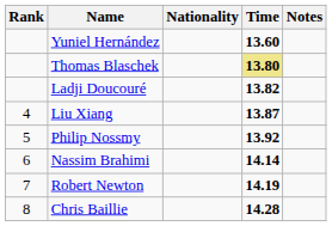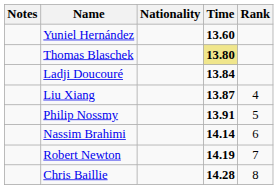 <table class="wikitable sortable" style="text-align:center">
 <tr>
-<th>Rank</th>
+<th>Notes</th>
 <th>Name</th>
 <th>Nationality</th>
 <th>Time</th>
-<th>Notes</th>
+<th>Rank</th>
 </tr>
 <tr>
 <td></td>
 <td align=left><a href='#'>Yuniel Hernández</a></td>
 <td align=left></td>
 <td><strong>13.60</strong></td>
 <td></td>
 </tr>
 <tr>
 <td></td>
 <td align=left><a href='#'>Thomas Blaschek</a></td>
 <td align=left></td>
 <td style="background: khaki;"><strong>13.80</strong></td>
 <td></td>
 </tr>
 <tr>
 <td></td>
 <td align=left><a href='#'>Ladji Doucouré</a></td>
 <td align=left></td>
-<td><strong>13.82</strong></td>
+<td><strong>13.84</strong></td>
 <td></td>
 </tr>
 <tr>
-<td>4</td>
+<td></td>
 <td align=left><a href='#'>Liu Xiang</a></td>
 <td align=left></td>
 <td><strong>13.87</strong></td>
-<td></td>
+<td>4</td>
 </tr>
 <tr>
-<td>5</td>
+<td></td>
 <td align=left><a href='#'>Philip Nossmy</a></td>
 <td align=left></td>
-<td><strong>13.92</strong></td>
-<td></td>
+<td><strong>13.91</strong></td>
+<td>5</td>
 </tr>
 <tr>
-<td>6</td>
+<td></td>
 <td align=left><a href='#'>Nassim Brahimi</a></td>
 <td align=left></td>
 <td><strong>14.14</strong></td>
-<td></td>
+<td>6</td>
 </tr>
 <tr>
-<td>7</td>
+<td></td>
 <td align=left><a href='#'>Robert Newton</a></td>
 <td align=left></td>
 <td><strong>14.19</strong></td>
-<td></td>
+<td>7</td>
 </tr>
 <tr>
-<td>8</td>
+<td></td>
 <td align=left><a href='#'>Chris Baillie</a></td>
 <td align=left></td>
 <td><strong>14.28</strong></td>
-<td></td>
+<td>8</td>
 </tr>
 </table>
